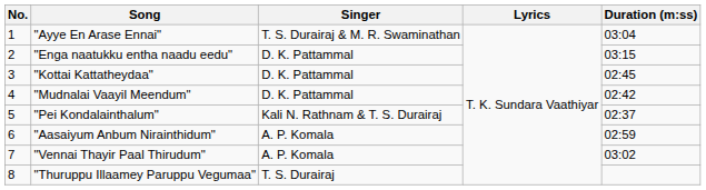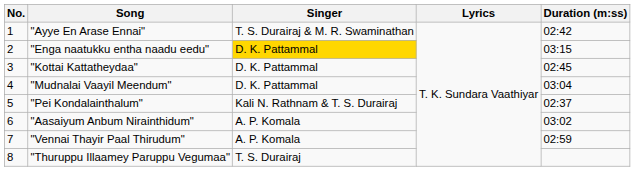 <table class="wikitable"ty sle="font-size:95%;">
 <tr>
 <th>No.</th>
 <th>Song</th>
 <th>Singer</th>
 <th>Lyrics</th>
 <th>Duration (m:ss)</th>
 </tr>
 <tr>
 <td>1</td>
 <td>"Ayye En Arase Ennai"</td>
 <td>T. S. Durairaj & M. R. Swaminathan</td>
 <td rowspan=8>T. K. Sundara Vaathiyar</td>
-<td>03:04</td>
+<td>02:42</td>
 </tr>
 <tr>
 <td>2</td>
 <td>"Enga naatukku entha naadu eedu"</td>
-<td>D. K. Pattammal</td>
+<td style="background: gold;">D. K. Pattammal</td>
 <td>03:15</td>
 </tr>
 <tr>
 <td>3</td>
 <td>"Kottai Kattatheydaa"</td>
 <td>D. K. Pattammal</td>
 <td>02:45</td>
 </tr>
 <tr>
 <td>4</td>
 <td>"Mudnalai Vaayil Meendum"</td>
 <td>D. K. Pattammal</td>
-<td>02:42</td>
+<td>03:04</td>
 </tr>
 <tr>
 <td>5</td>
 <td>"Pei Kondalainthalum"</td>
 <td>Kali N. Rathnam &  T. S. Durairaj</td>
 <td>02:37</td>
 </tr>
 <tr>
 <td>6</td>
 <td>"Aasaiyum Anbum Nirainthidum"</td>
 <td>A. P. Komala</td>
-<td>02:59</td>
+<td>03:02</td>
 </tr>
 <tr>
 <td>7</td>
 <td>"Vennai Thayir Paal Thirudum"</td>
 <td>A. P. Komala</td>
-<td>03:02</td>
+<td>02:59</td>
 </tr>
 <tr>
 <td>8</td>
 <td>"Thuruppu Illaamey Paruppu Vegumaa"</td>
 <td>T. S. Durairaj</td>
 <td></td>
 </tr>
 </table>
